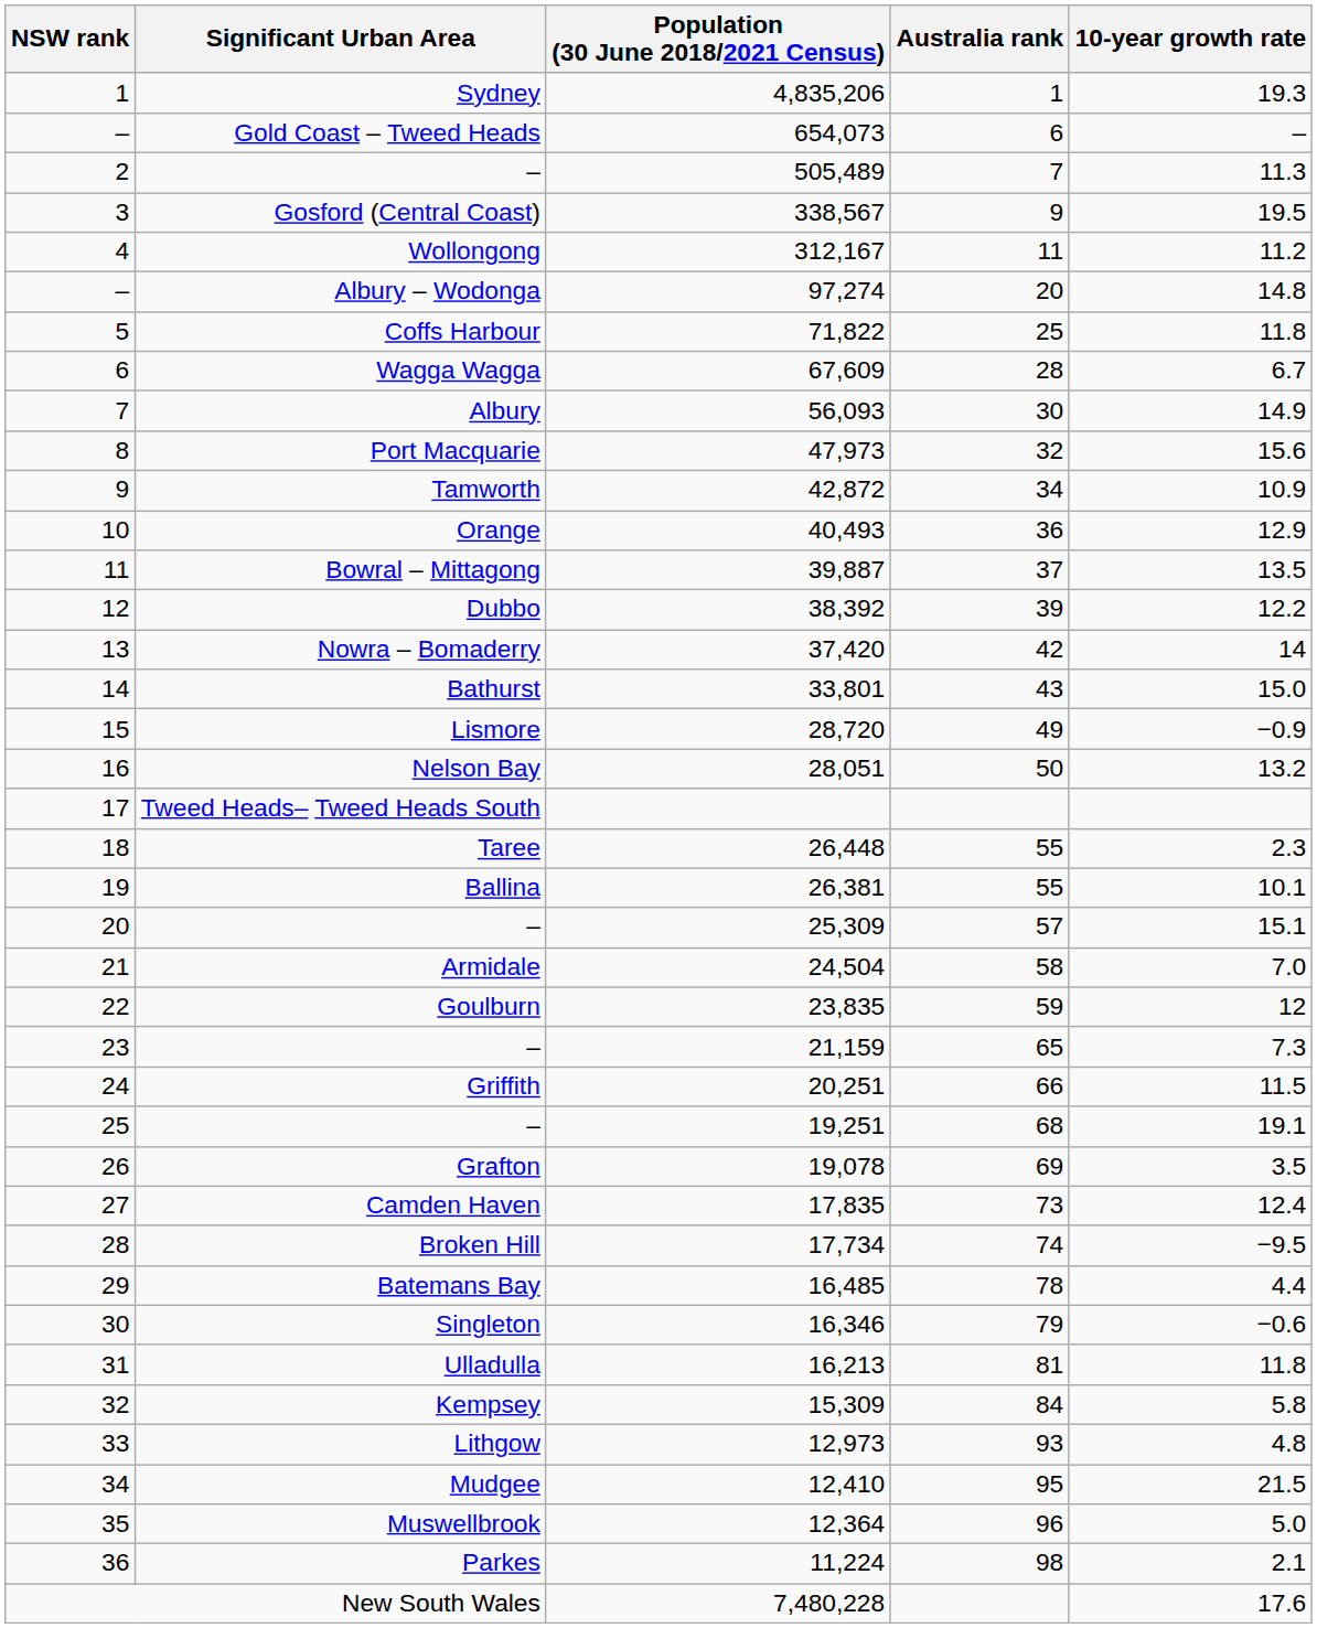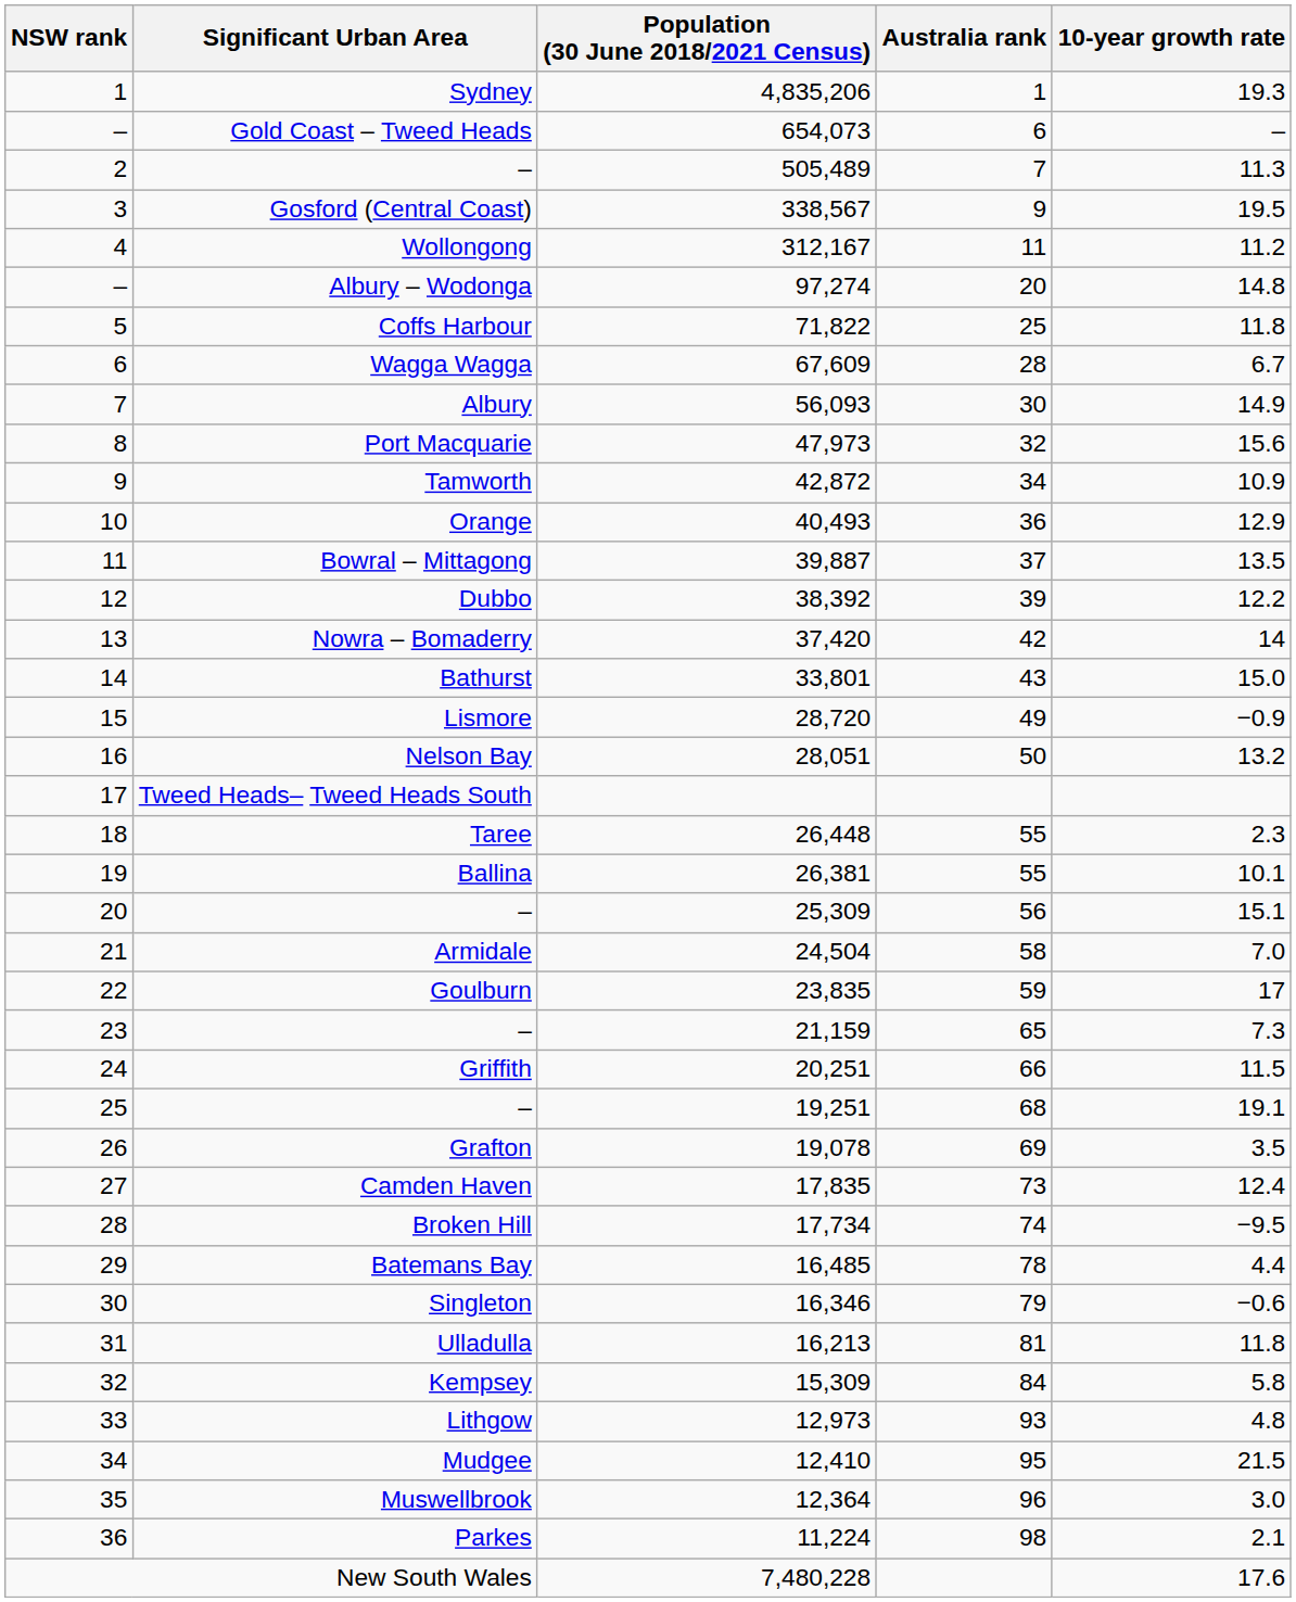 <table class="wikitable sortable plainrowheaders" style="text-align:right">
 <tr>
 <th scope="col">NSW rank</th>
 <th scope="col">Significant Urban Area</th>
 <th scope="col">Population<br>(30 June 2018/<a href='#'>2021 Census</a>)</th>
 <th scope="col">Australia rank</th>
 <th scope="col">10-year growth rate</th>
 </tr>
 <tr>
 <td scope="row">1</td>
 <td><a href='#'>Sydney</a></td>
 <td>4,835,206</td>
 <td>1</td>
 <td>19.3</td>
 </tr>
 <tr>
 <td>–</td>
 <td><a href='#'>Gold Coast</a> – <a href='#'>Tweed Heads</a></td>
 <td>654,073</td>
 <td>6</td>
 <td>–</td>
 </tr>
 <tr>
 <td scope="row">2</td>
 <td> – </td>
 <td>505,489</td>
 <td>7</td>
 <td>11.3</td>
 </tr>
 <tr>
 <td scope="row">3</td>
 <td><a href='#'>Gosford</a> (<a href='#'>Central Coast</a>)</td>
 <td>338,567</td>
 <td>9</td>
 <td>19.5</td>
 </tr>
 <tr>
 <td scope="row">4</td>
 <td><a href='#'>Wollongong</a></td>
 <td>312,167</td>
 <td>11</td>
 <td>11.2</td>
 </tr>
 <tr>
 <td scope="row">–</td>
 <td><a href='#'>Albury</a> – <a href='#'>Wodonga</a></td>
 <td>97,274</td>
 <td>20</td>
 <td>14.8</td>
 </tr>
 <tr>
 <td scope="row">5</td>
 <td><a href='#'>Coffs Harbour</a></td>
 <td>71,822</td>
 <td>25</td>
 <td>11.8</td>
 </tr>
 <tr>
 <td scope="row">6</td>
 <td><a href='#'>Wagga Wagga</a></td>
 <td>67,609</td>
 <td>28</td>
 <td>6.7</td>
 </tr>
 <tr>
 <td>7</td>
 <td><a href='#'>Albury</a></td>
 <td>56,093</td>
 <td>30</td>
 <td>14.9</td>
 </tr>
 <tr>
 <td scope="row">8</td>
 <td><a href='#'>Port Macquarie</a></td>
 <td>47,973</td>
 <td>32</td>
 <td>15.6</td>
 </tr>
 <tr>
 <td scope="row">9</td>
 <td><a href='#'>Tamworth</a></td>
 <td>42,872</td>
 <td>34</td>
 <td>10.9</td>
 </tr>
 <tr>
 <td scope="row">10</td>
 <td><a href='#'>Orange</a></td>
 <td>40,493</td>
 <td>36</td>
 <td>12.9</td>
 </tr>
 <tr>
 <td scope="row">11</td>
 <td><a href='#'>Bowral</a> – <a href='#'>Mittagong</a></td>
 <td>39,887</td>
 <td>37</td>
 <td>13.5</td>
 </tr>
 <tr>
 <td scope="row">12</td>
 <td><a href='#'>Dubbo</a></td>
 <td>38,392</td>
 <td>39</td>
 <td>12.2</td>
 </tr>
 <tr>
 <td scope="row">13</td>
 <td><a href='#'>Nowra</a> – <a href='#'>Bomaderry</a></td>
 <td>37,420</td>
 <td>42</td>
 <td>14</td>
 </tr>
 <tr>
 <td scope="row">14</td>
 <td><a href='#'>Bathurst</a></td>
 <td>33,801</td>
 <td>43</td>
 <td>15.0</td>
 </tr>
 <tr>
 <td scope="row">15</td>
 <td><a href='#'>Lismore</a></td>
 <td>28,720</td>
 <td>49</td>
 <td>−0.9</td>
 </tr>
 <tr>
 <td scope="row">16</td>
 <td><a href='#'>Nelson Bay</a></td>
 <td>28,051</td>
 <td>50</td>
 <td>13.2</td>
 </tr>
 <tr>
 <td>17</td>
 <td><a href='#'>Tweed Heads–</a> <a href='#'>Tweed Heads South</a></td>
 <td></td>
 <td></td>
 <td></td>
 </tr>
 <tr>
 <td scope="row">18</td>
 <td><a href='#'>Taree</a></td>
 <td>26,448</td>
 <td>55</td>
 <td>2.3</td>
 </tr>
 <tr>
 <td scope="row">19</td>
 <td><a href='#'>Ballina</a></td>
 <td>26,381</td>
 <td>55</td>
 <td>10.1</td>
 </tr>
 <tr>
 <td scope="row">20</td>
 <td> – </td>
 <td>25,309</td>
-<td>57</td>
+<td>56</td>
 <td>15.1</td>
 </tr>
 <tr>
 <td scope="row">21</td>
 <td><a href='#'>Armidale</a></td>
 <td>24,504</td>
 <td>58</td>
 <td>7.0</td>
 </tr>
 <tr>
 <td scope="row">22</td>
 <td><a href='#'>Goulburn</a></td>
 <td>23,835</td>
 <td>59</td>
-<td>12</td>
+<td>17</td>
 </tr>
 <tr>
 <td scope="row">23</td>
 <td> – </td>
 <td>21,159</td>
 <td>65</td>
 <td>7.3</td>
 </tr>
 <tr>
 <td scope="row">24</td>
 <td><a href='#'>Griffith</a></td>
 <td>20,251</td>
 <td>66</td>
 <td>11.5</td>
 </tr>
 <tr>
 <td scope="row">25</td>
 <td> – </td>
 <td>19,251</td>
 <td>68</td>
 <td>19.1</td>
 </tr>
 <tr>
 <td scope="row">26</td>
 <td><a href='#'>Grafton</a></td>
 <td>19,078</td>
 <td>69</td>
 <td>3.5</td>
 </tr>
 <tr>
 <td scope="row">27</td>
 <td><a href='#'>Camden Haven</a></td>
 <td>17,835</td>
 <td>73</td>
 <td>12.4</td>
 </tr>
 <tr>
 <td scope="row">28</td>
 <td><a href='#'>Broken Hill</a></td>
 <td>17,734</td>
 <td>74</td>
 <td>−9.5</td>
 </tr>
 <tr>
 <td scope="row">29</td>
 <td><a href='#'>Batemans Bay</a></td>
 <td>16,485</td>
 <td>78</td>
 <td>4.4</td>
 </tr>
 <tr>
 <td scope="row">30</td>
 <td><a href='#'>Singleton</a></td>
 <td>16,346</td>
 <td>79</td>
 <td>−0.6</td>
 </tr>
 <tr>
 <td scope="row">31</td>
 <td><a href='#'>Ulladulla</a></td>
 <td>16,213</td>
 <td>81</td>
 <td>11.8</td>
 </tr>
 <tr>
 <td scope="row">32</td>
 <td><a href='#'>Kempsey</a></td>
 <td>15,309</td>
 <td>84</td>
 <td>5.8</td>
 </tr>
 <tr>
 <td scope="row">33</td>
 <td><a href='#'>Lithgow</a></td>
 <td>12,973</td>
 <td>93</td>
 <td>4.8</td>
 </tr>
 <tr>
 <td scope="row">34</td>
 <td><a href='#'>Mudgee</a></td>
 <td>12,410</td>
 <td>95</td>
 <td>21.5</td>
 </tr>
 <tr>
 <td scope="row">35</td>
 <td><a href='#'>Muswellbrook</a></td>
 <td>12,364</td>
 <td>96</td>
-<td>5.0</td>
+<td>3.0</td>
 </tr>
 <tr>
 <td scope="row">36</td>
 <td><a href='#'>Parkes</a></td>
 <td>11,224</td>
 <td>98</td>
 <td>2.1</td>
 </tr>
 <tr>
 <td scope="row" colspan="2">New South Wales</td>
 <td>7,480,228</td>
 <td></td>
 <td>17.6</td>
 </tr>
 </table>
